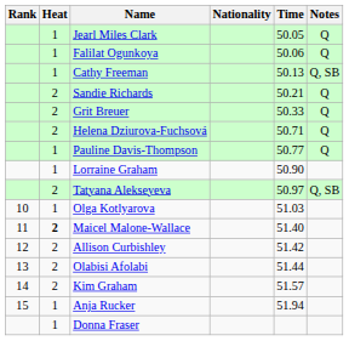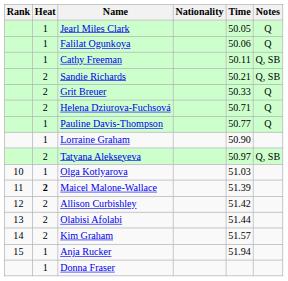 <table class="wikitable sortable" style="text-align:center">
 <tr>
 <th>Rank</th>
 <th>Heat</th>
 <th>Name</th>
 <th>Nationality</th>
 <th>Time</th>
 <th>Notes</th>
 </tr>
 <tr bgcolor=ccffcc>
 <td></td>
 <td>1</td>
 <td align=left><a href='#'>Jearl Miles Clark</a></td>
 <td align=left></td>
 <td>50.05</td>
 <td>Q</td>
 </tr>
 <tr bgcolor=ccffcc>
 <td></td>
 <td>1</td>
 <td align=left><a href='#'>Falilat Ogunkoya</a></td>
 <td align=left></td>
 <td>50.06</td>
 <td>Q</td>
 </tr>
 <tr bgcolor=ccffcc>
 <td></td>
 <td>1</td>
 <td align=left><a href='#'>Cathy Freeman</a></td>
 <td align=left></td>
-<td>50.13</td>
+<td>50.11</td>
 <td>Q, SB</td>
 </tr>
 <tr bgcolor=ccffcc>
 <td></td>
 <td>2</td>
 <td align=left><a href='#'>Sandie Richards</a></td>
 <td align=left></td>
 <td>50.21</td>
-<td>Q</td>
+<td>Q, SB</td>
 </tr>
 <tr bgcolor=ccffcc>
 <td></td>
 <td>2</td>
 <td align=left><a href='#'>Grit Breuer</a></td>
 <td align=left></td>
 <td>50.33</td>
 <td>Q</td>
 </tr>
 <tr bgcolor=ccffcc>
 <td></td>
 <td>2</td>
 <td align=left><a href='#'>Helena Dziurova-Fuchsová</a></td>
 <td align=left></td>
 <td>50.71</td>
 <td>Q</td>
 </tr>
 <tr bgcolor=ccffcc>
 <td></td>
 <td>1</td>
 <td align=left><a href='#'>Pauline Davis-Thompson</a></td>
 <td align=left></td>
 <td>50.77</td>
 <td>Q</td>
 </tr>
 <tr>
 <td></td>
 <td>1</td>
 <td align=left><a href='#'>Lorraine Graham</a></td>
 <td align=left></td>
 <td>50.90</td>
 <td></td>
 </tr>
 <tr bgcolor=ccffcc>
 <td></td>
 <td>2</td>
 <td align=left><a href='#'>Tatyana Alekseyeva</a></td>
 <td align=left></td>
 <td>50.97</td>
 <td>Q, SB</td>
 </tr>
 <tr>
 <td>10</td>
 <td>1</td>
 <td align=left><a href='#'>Olga Kotlyarova</a></td>
 <td align=left></td>
 <td>51.03</td>
 <td></td>
 </tr>
 <tr>
 <td>11</td>
 <td><strong>2</strong></td>
 <td align=left><a href='#'>Maicel Malone-Wallace</a></td>
 <td align=left></td>
-<td>51.40</td>
+<td>51.39</td>
 <td></td>
 </tr>
 <tr>
 <td>12</td>
 <td>2</td>
 <td align=left><a href='#'>Allison Curbishley</a></td>
 <td align=left></td>
 <td>51.42</td>
 <td></td>
 </tr>
 <tr>
 <td>13</td>
 <td>2</td>
 <td align=left><a href='#'>Olabisi Afolabi</a></td>
 <td align=left></td>
 <td>51.44</td>
 <td></td>
 </tr>
 <tr>
 <td>14</td>
 <td>2</td>
 <td align=left><a href='#'>Kim Graham</a></td>
 <td align=left></td>
 <td>51.57</td>
 <td></td>
 </tr>
 <tr>
 <td>15</td>
 <td>1</td>
 <td align=left><a href='#'>Anja Rucker</a></td>
 <td align=left></td>
 <td>51.94</td>
 <td></td>
 </tr>
 <tr>
 <td></td>
 <td>1</td>
 <td align=left><a href='#'>Donna Fraser</a></td>
 <td align=left></td>
 <td></td>
 <td></td>
 </tr>
 </table>
